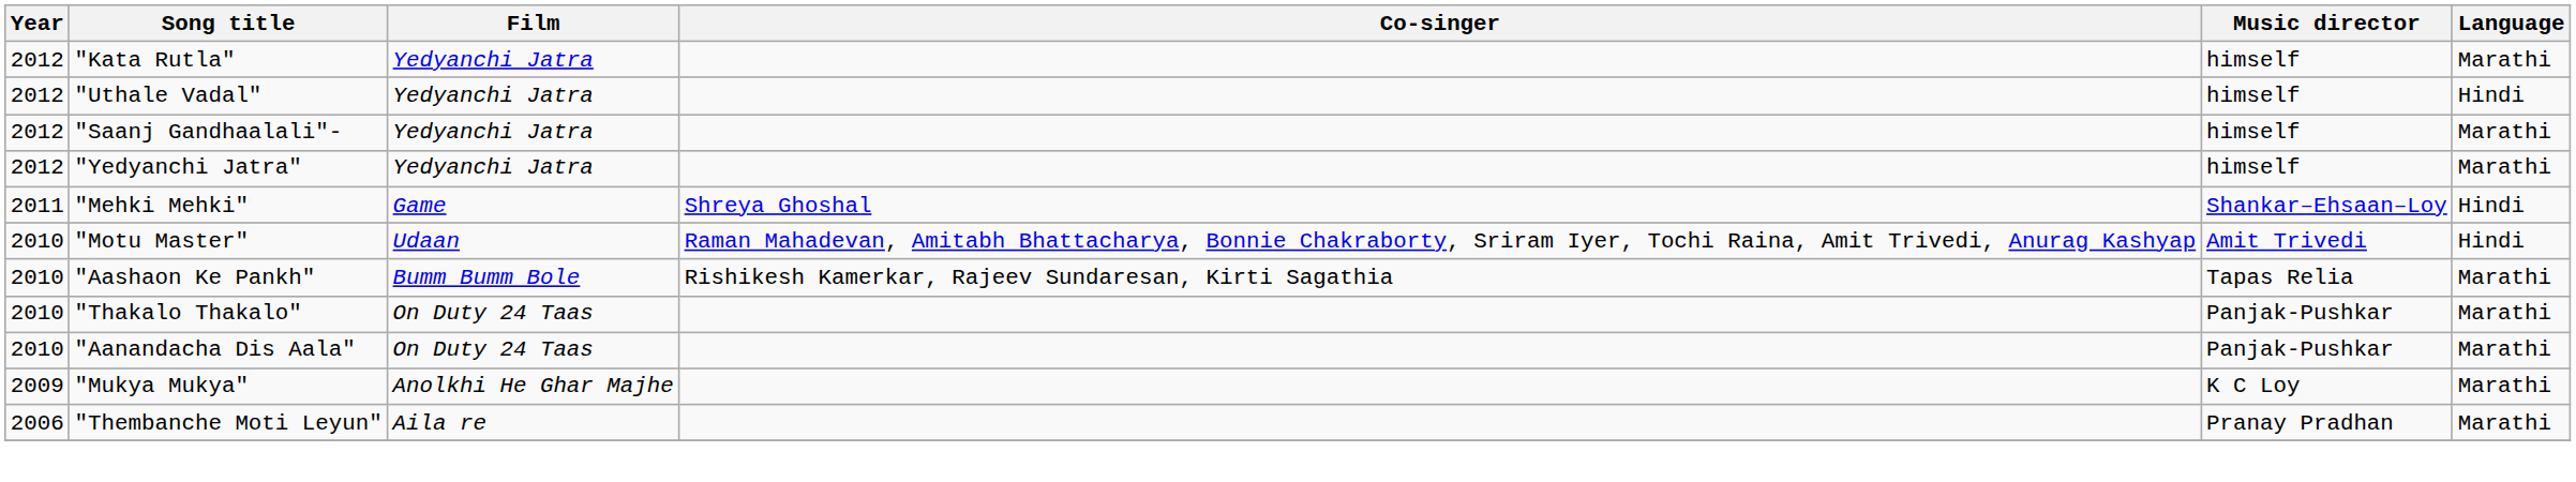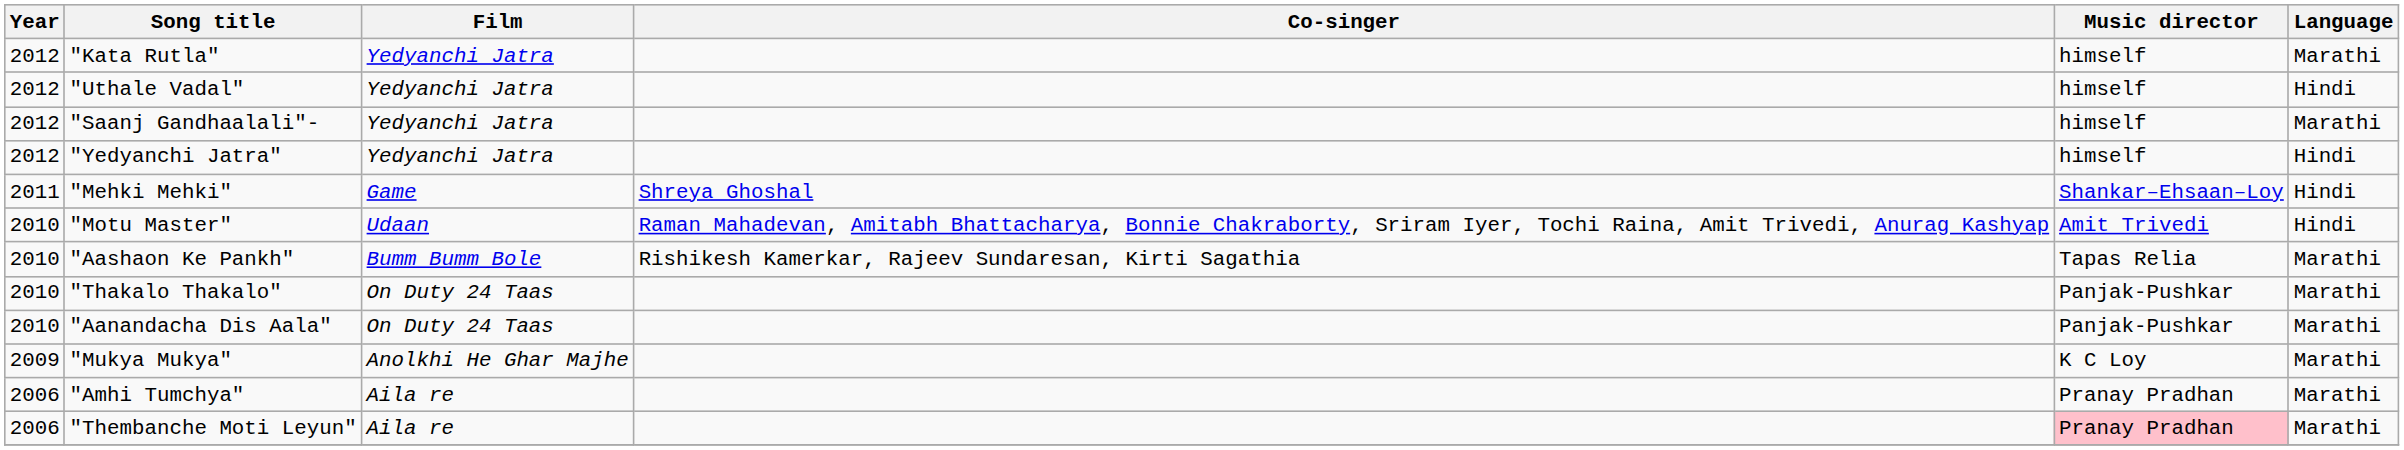 <table class="wikitable sortable">
 <tr>
 <th>Year</th>
 <th>Song title</th>
 <th>Film</th>
 <th>Co-singer</th>
 <th>Music director</th>
 <th>Language</th>
 </tr>
 <tr>
 <td>2012</td>
 <td>"Kata Rutla"</td>
 <td><em><a href='#'>Yedyanchi Jatra</a></em></td>
 <td></td>
 <td>himself</td>
 <td>Marathi</td>
 </tr>
 <tr>
 <td>2012</td>
 <td>"Uthale Vadal"</td>
 <td><em>Yedyanchi Jatra</em></td>
 <td></td>
 <td>himself</td>
 <td>Hindi</td>
 </tr>
 <tr>
 <td>2012</td>
 <td>"Saanj Gandhaalali"-</td>
 <td><em>Yedyanchi Jatra</em></td>
 <td></td>
 <td>himself</td>
 <td>Marathi</td>
 </tr>
 <tr>
 <td>2012</td>
 <td>"Yedyanchi Jatra"</td>
 <td><em>Yedyanchi Jatra</em></td>
 <td></td>
 <td>himself</td>
-<td>Marathi</td>
+<td>Hindi</td>
 </tr>
 <tr>
 <td>2011</td>
 <td>"Mehki Mehki"</td>
 <td><em><a href='#'>Game</a></em></td>
 <td><a href='#'>Shreya Ghoshal</a></td>
 <td><a href='#'>Shankar–Ehsaan–Loy</a></td>
 <td>Hindi</td>
 </tr>
 <tr>
 <td>2010</td>
 <td>"Motu Master"</td>
 <td><em><a href='#'>Udaan</a></em></td>
 <td><a href='#'>Raman Mahadevan</a>, <a href='#'>Amitabh Bhattacharya</a>, <a href='#'>Bonnie Chakraborty</a>, Sriram Iyer, Tochi Raina, Amit Trivedi, <a href='#'>Anurag Kashyap</a></td>
 <td><a href='#'>Amit Trivedi</a></td>
 <td>Hindi</td>
 </tr>
 <tr>
 <td>2010</td>
 <td>"Aashaon Ke Pankh"</td>
 <td><em><a href='#'>Bumm Bumm Bole</a></em></td>
 <td>Rishikesh Kamerkar, Rajeev Sundaresan, Kirti Sagathia</td>
 <td>Tapas Relia</td>
 <td>Marathi</td>
 </tr>
 <tr>
 <td>2010</td>
 <td>"Thakalo Thakalo"</td>
 <td><em>On Duty 24 Taas</em></td>
 <td></td>
 <td>Panjak-Pushkar</td>
 <td>Marathi</td>
 </tr>
 <tr>
 <td>2010</td>
 <td>"Aanandacha Dis Aala"</td>
 <td><em>On Duty 24 Taas</em></td>
 <td></td>
 <td>Panjak-Pushkar</td>
 <td>Marathi</td>
 </tr>
 <tr>
 <td>2009</td>
 <td>"Mukya Mukya"</td>
 <td><em>Anolkhi He Ghar Majhe</em></td>
 <td></td>
 <td>K C Loy</td>
 <td>Marathi</td>
 </tr>
 <tr>
 <td>2006</td>
-<td>"Thembanche Moti Leyun"</td>
+<td>"Amhi Tumchya"</td>
 <td><em>Aila re</em></td>
 <td></td>
 <td>Pranay Pradhan</td>
 <td>Marathi</td>
 </tr>
 <tr>
+<td>2006</td>
+<td>"Thembanche Moti Leyun"</td>
+<td><em>Aila re</em></td>
+<td></td>
+<td style="background: pink;">Pranay Pradhan</td>
+<td>Marathi</td>
+</tr>
+<tr>
 </tr>
 </table>
